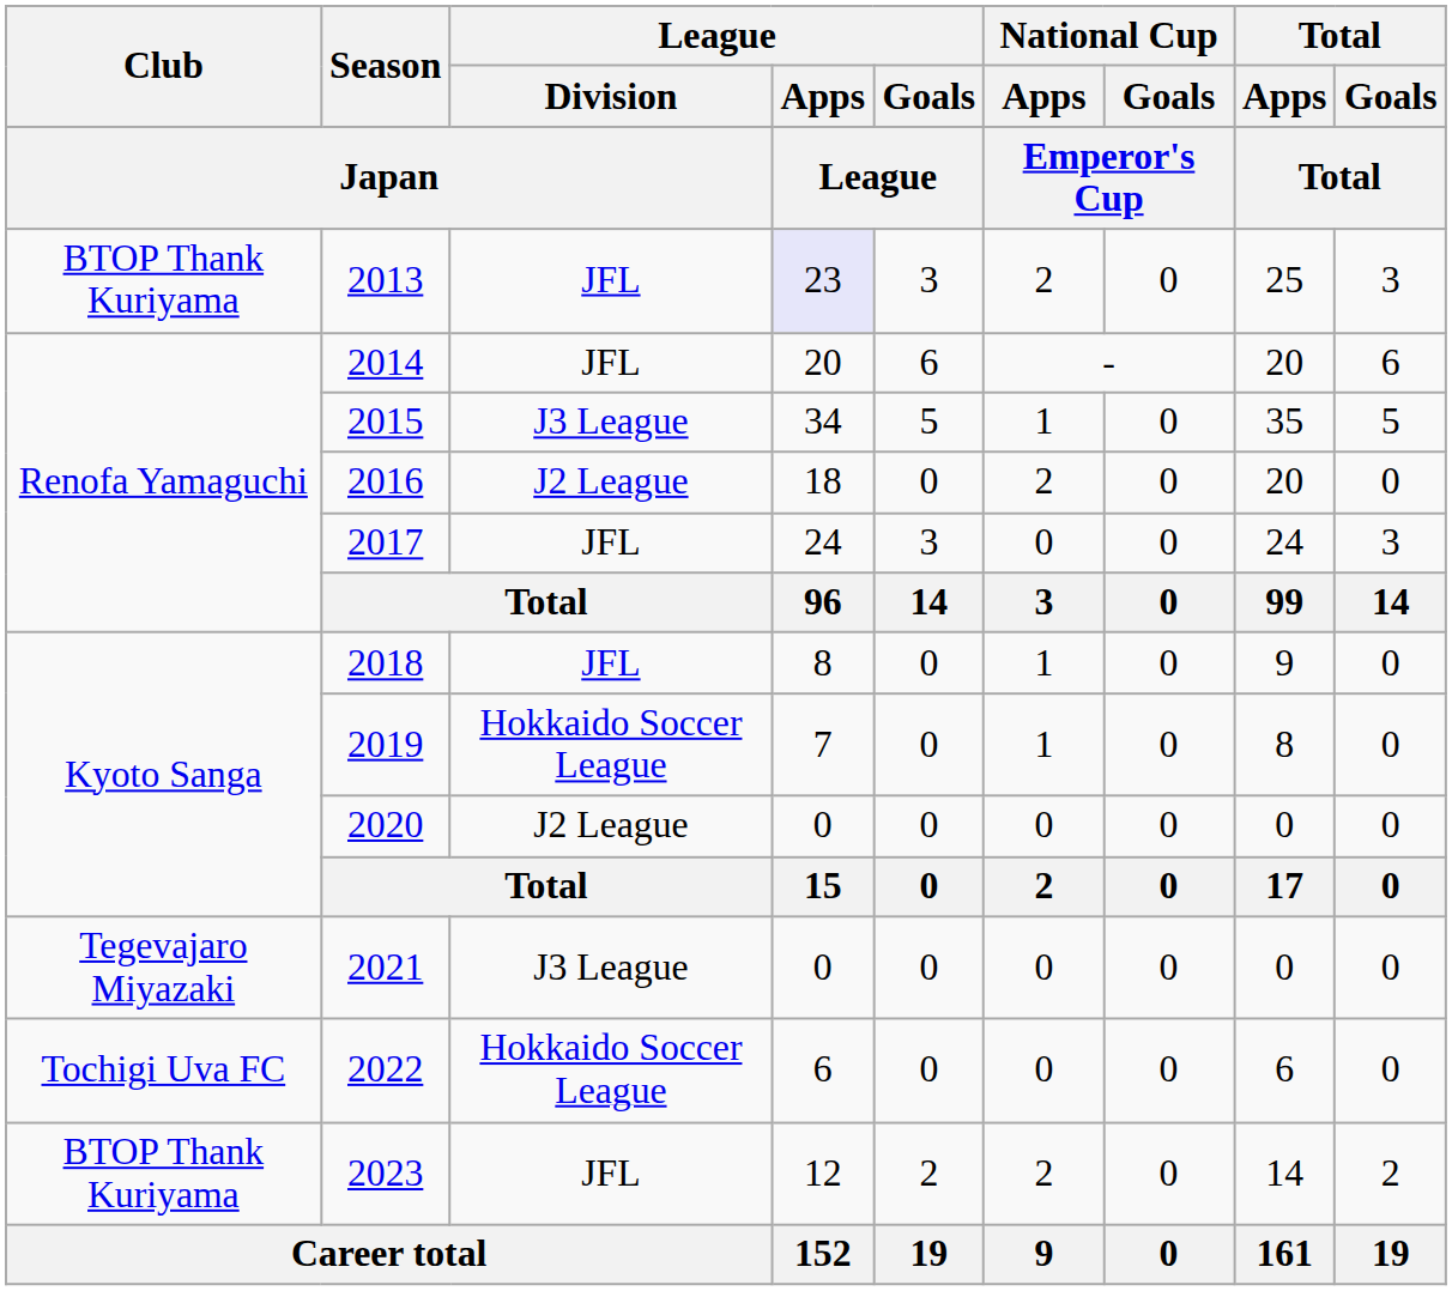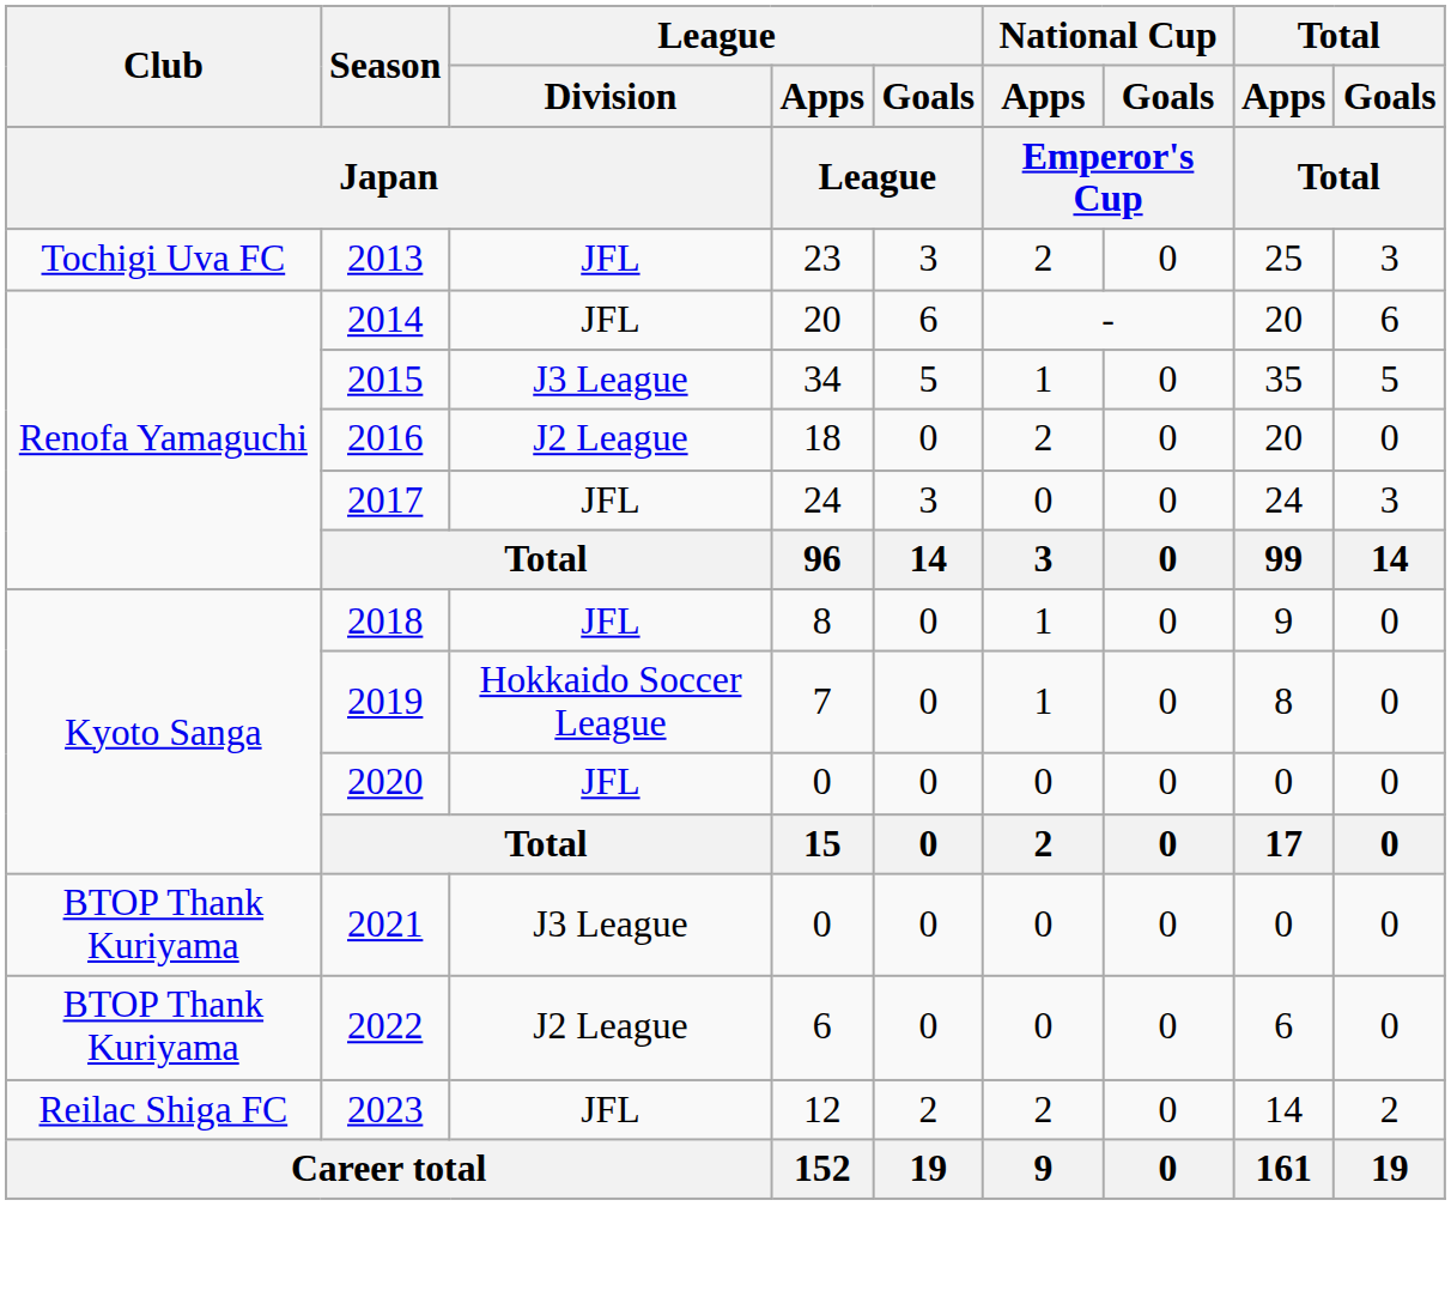 <table class="wikitable" style="text-align:center;">
 <tr>
 <th rowspan="2">Club</th>
 <th rowspan="2">Season</th>
 <th colspan="3">League</th>
 <th colspan="2">National Cup</th>
 <th colspan="2">Total</th>
 </tr>
 <tr>
 <th>Division</th>
 <th>Apps</th>
 <th>Goals</th>
 <th>Apps</th>
 <th>Goals</th>
 <th>Apps</th>
 <th>Goals</th>
 </tr>
 <tr>
 <th colspan=3>Japan</th>
 <th colspan=2>League</th>
 <th colspan=2><a href='#'>Emperor's Cup</a></th>
 <th colspan=2>Total</th>
 </tr>
 <tr>
-<td><a href='#'>BTOP Thank Kuriyama</a></td>
+<td><a href='#'>Tochigi Uva FC</a></td>
 <td><a href='#'>2013</a></td>
 <td><a href='#'>JFL</a></td>
-<td style="background: lavender;">23</td>
+<td>23</td>
 <td>3</td>
 <td>2</td>
 <td>0</td>
 <td>25</td>
 <td>3</td>
 </tr>
 <tr>
 <td rowspan="5"><a href='#'>Renofa Yamaguchi</a></td>
 <td><a href='#'>2014</a></td>
 <td>JFL</td>
 <td>20</td>
 <td>6</td>
 <td colspan="2">-</td>
 <td>20</td>
 <td>6</td>
 </tr>
 <tr>
 <td><a href='#'>2015</a></td>
 <td><a href='#'>J3 League</a></td>
 <td>34</td>
 <td>5</td>
 <td>1</td>
 <td>0</td>
 <td>35</td>
 <td>5</td>
 </tr>
 <tr>
 <td><a href='#'>2016</a></td>
 <td><a href='#'>J2 League</a></td>
 <td>18</td>
 <td>0</td>
 <td>2</td>
 <td>0</td>
 <td>20</td>
 <td>0</td>
 </tr>
 <tr>
 <td><a href='#'>2017</a></td>
 <td>JFL</td>
 <td>24</td>
 <td>3</td>
 <td>0</td>
 <td>0</td>
 <td>24</td>
 <td>3</td>
 </tr>
 <tr>
 <th colspan="2">Total</th>
 <th>96</th>
 <th>14</th>
 <th>3</th>
 <th>0</th>
 <th>99</th>
 <th>14</th>
 </tr>
 <tr>
 <td rowspan=4><a href='#'>Kyoto Sanga</a></td>
 <td><a href='#'>2018</a></td>
 <td><a href='#'>JFL</a></td>
 <td>8</td>
 <td>0</td>
 <td>1</td>
 <td>0</td>
 <td>9</td>
 <td>0</td>
 </tr>
 <tr>
 <td><a href='#'>2019</a></td>
 <td><a href='#'>Hokkaido Soccer League</a></td>
 <td>7</td>
 <td>0</td>
 <td>1</td>
 <td>0</td>
 <td>8</td>
 <td>0</td>
 </tr>
 <tr>
 <td><a href='#'>2020</a></td>
-<td>J2 League</td>
+<td><a href='#'>JFL</a></td>
 <td>0</td>
 <td>0</td>
 <td>0</td>
 <td>0</td>
 <td>0</td>
 <td>0</td>
 </tr>
 <tr>
 <th colspan="2">Total</th>
 <th>15</th>
 <th>0</th>
 <th>2</th>
 <th>0</th>
 <th>17</th>
 <th>0</th>
 </tr>
 <tr>
-<td><a href='#'>Tegevajaro Miyazaki</a></td>
+<td><a href='#'>BTOP Thank Kuriyama</a></td>
 <td><a href='#'>2021</a></td>
 <td>J3 League</td>
 <td>0</td>
 <td>0</td>
 <td>0</td>
 <td>0</td>
 <td>0</td>
 <td>0</td>
 </tr>
 <tr>
-<td><a href='#'>Tochigi Uva FC</a></td>
+<td><a href='#'>BTOP Thank Kuriyama</a></td>
 <td><a href='#'>2022</a></td>
-<td><a href='#'>Hokkaido Soccer League</a></td>
+<td>J2 League</td>
 <td>6</td>
 <td>0</td>
 <td>0</td>
 <td>0</td>
 <td>6</td>
 <td>0</td>
 </tr>
 <tr>
-<td><a href='#'>BTOP Thank Kuriyama</a></td>
+<td><a href='#'>Reilac Shiga FC</a></td>
 <td><a href='#'>2023</a></td>
 <td>JFL</td>
 <td>12</td>
 <td>2</td>
 <td>2</td>
 <td>0</td>
 <td>14</td>
 <td>2</td>
 </tr>
 <tr>
 <th colspan=3>Career total</th>
 <th>152</th>
 <th>19</th>
 <th>9</th>
 <th>0</th>
 <th>161</th>
 <th>19</th>
 </tr>
 </table>
